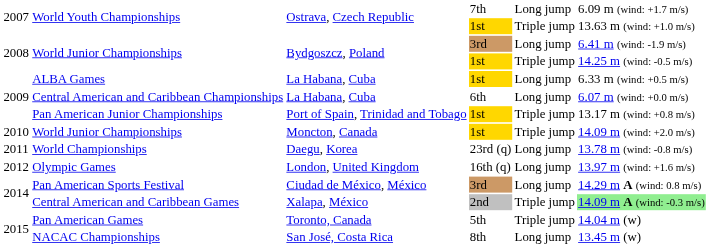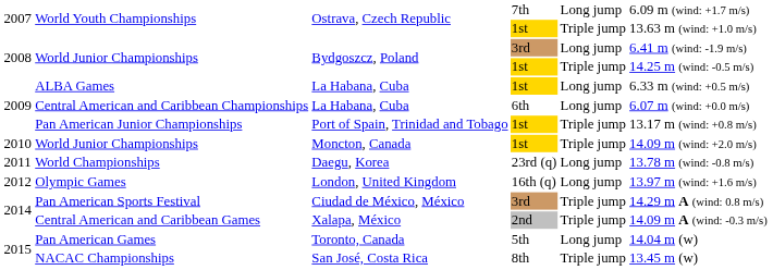 <table>
 <tr>
 <td rowspan=2>2007</td>
 <td rowspan=2><a href='#'>World Youth Championships</a></td>
 <td rowspan=2><a href='#'>Ostrava</a>, <a href='#'>Czech Republic</a></td>
 <td>7th</td>
 <td>Long jump</td>
 <td>6.09 m <small>(wind: +1.7 m/s)</small></td>
 </tr>
 <tr>
 <td bgcolor=gold>1st</td>
 <td>Triple jump</td>
 <td>13.63 m <small>(wind: +1.0 m/s)</small></td>
 </tr>
 <tr>
 <td rowspan=2>2008</td>
 <td rowspan=2><a href='#'>World Junior Championships</a></td>
 <td rowspan=2><a href='#'>Bydgoszcz</a>, <a href='#'>Poland</a></td>
 <td bgcolor=cc9966>3rd</td>
 <td>Long jump</td>
 <td><a href='#'>6.41 m</a> <small>(wind: -1.9 m/s)</small></td>
 </tr>
 <tr>
 <td bgcolor=gold>1st</td>
 <td>Triple jump</td>
 <td><a href='#'>14.25 m</a> <small>(wind: -0.5 m/s)</small></td>
 </tr>
 <tr>
 <td rowspan=3>2009</td>
 <td><a href='#'>ALBA Games</a></td>
 <td><a href='#'>La Habana</a>, <a href='#'>Cuba</a></td>
 <td bgcolor=gold>1st</td>
 <td>Long jump</td>
 <td>6.33 m <small>(wind: +0.5 m/s)</small></td>
 </tr>
 <tr>
 <td><a href='#'>Central American and Caribbean Championships</a></td>
 <td><a href='#'>La Habana</a>, <a href='#'>Cuba</a></td>
 <td>6th</td>
 <td>Long jump</td>
 <td><a href='#'>6.07 m</a> <small>(wind: +0.0 m/s)</small></td>
 </tr>
 <tr>
 <td><a href='#'>Pan American Junior Championships</a></td>
 <td><a href='#'>Port of Spain</a>, <a href='#'>Trinidad and Tobago</a></td>
 <td bgcolor=gold>1st</td>
 <td>Triple jump</td>
 <td>13.17 m <small>(wind: +0.8 m/s)</small></td>
 </tr>
 <tr>
 <td>2010</td>
 <td><a href='#'>World Junior Championships</a></td>
 <td><a href='#'>Moncton</a>, <a href='#'>Canada</a></td>
 <td bgcolor=gold>1st</td>
 <td>Triple jump</td>
 <td><a href='#'>14.09 m</a> <small>(wind: +2.0 m/s)</small></td>
 </tr>
 <tr>
 <td>2011</td>
 <td><a href='#'>World Championships</a></td>
 <td><a href='#'>Daegu</a>, <a href='#'>Korea</a></td>
 <td>23rd (q)</td>
 <td>Long jump</td>
 <td><a href='#'>13.78 m</a> <small>(wind: -0.8 m/s)</small></td>
 </tr>
 <tr>
 <td>2012</td>
 <td><a href='#'>Olympic Games</a></td>
 <td><a href='#'>London</a>, <a href='#'>United Kingdom</a></td>
 <td>16th (q)</td>
 <td>Long jump</td>
 <td><a href='#'>13.97 m</a> <small>(wind: +1.6 m/s)</small></td>
 </tr>
 <tr>
 <td rowspan=2>2014</td>
 <td><a href='#'>Pan American Sports Festival</a></td>
 <td><a href='#'>Ciudad de México</a>, <a href='#'>México</a></td>
 <td bgcolor="cc9966">3rd</td>
-<td>Long jump</td>
+<td>Triple jump</td>
 <td><a href='#'>14.29 m</a> <strong>A</strong> <small>(wind: 0.8 m/s)</small></td>
 </tr>
 <tr>
 <td><a href='#'>Central American and Caribbean Games</a></td>
 <td><a href='#'>Xalapa</a>, <a href='#'>México</a></td>
 <td bgcolor=silver>2nd</td>
 <td>Triple jump</td>
-<td style="background: lightgreen;"><a href='#'>14.09 m</a> <strong>A</strong> <small>(wind: -0.3 m/s)</small></td>
+<td><a href='#'>14.09 m</a> <strong>A</strong> <small>(wind: -0.3 m/s)</small></td>
 </tr>
 <tr>
 <td rowspan=2>2015</td>
 <td><a href='#'>Pan American Games</a></td>
 <td><a href='#'>Toronto, Canada</a></td>
 <td>5th</td>
-<td>Triple jump</td>
+<td>Long jump</td>
 <td><a href='#'>14.04 m</a> (w)</td>
 </tr>
 <tr>
 <td><a href='#'>NACAC Championships</a></td>
 <td><a href='#'>San José, Costa Rica</a></td>
 <td>8th</td>
-<td>Long jump</td>
+<td>Triple jump</td>
 <td><a href='#'>13.45 m</a> (w)</td>
 </tr>
 </table>
